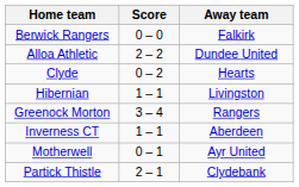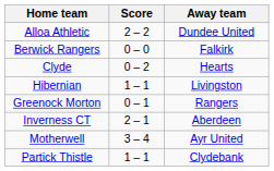 <table class="wikitable" style="text-align: center">
 <tr>
 <th width=140>Home team</th>
 <th width=70>Score</th>
 <th width=140>Away team</th>
 </tr>
 <tr>
+<td><a href='#'>Alloa Athletic</a></td>
+<td>2 – 2</td>
+<td><a href='#'>Dundee United</a></td>
+</tr>
+<tr>
 <td><a href='#'>Berwick Rangers</a></td>
 <td>0 – 0</td>
 <td><a href='#'>Falkirk</a></td>
-</tr>
-<tr>
-<td><a href='#'>Alloa Athletic</a></td>
-<td>2 – 2</td>
-<td><a href='#'>Dundee United</a></td>
 </tr>
 <tr>
 <td><a href='#'>Clyde</a></td>
 <td>0 – 2</td>
 <td><a href='#'>Hearts</a></td>
 </tr>
 <tr>
 <td><a href='#'>Hibernian</a></td>
 <td>1 – 1</td>
 <td><a href='#'>Livingston</a></td>
 </tr>
 <tr>
 <td><a href='#'>Greenock Morton</a></td>
-<td>3 – 4</td>
+<td>0 – 1</td>
 <td><a href='#'>Rangers</a></td>
 </tr>
 <tr>
 <td><a href='#'>Inverness CT</a></td>
-<td>1 – 1</td>
+<td>2 – 1</td>
 <td><a href='#'>Aberdeen</a></td>
 </tr>
 <tr>
 <td><a href='#'>Motherwell</a></td>
-<td>0 – 1</td>
+<td>3 – 4</td>
 <td><a href='#'>Ayr United</a></td>
 </tr>
 <tr>
 <td><a href='#'>Partick Thistle</a></td>
-<td>2 – 1</td>
+<td>1 – 1</td>
 <td><a href='#'>Clydebank</a></td>
 </tr>
 </table>
